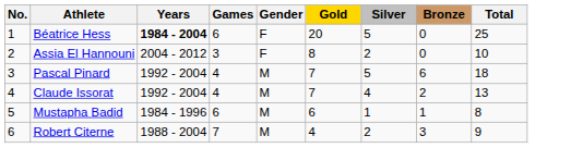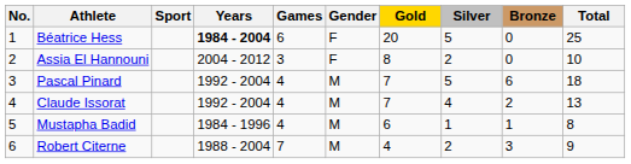 <table class="wikitable sortable">
 <tr>
 <th>No.</th>
 <th>Athlete</th>
+<th>Sport</th>
 <th>Years</th>
 <th>Games</th>
 <th>Gender</th>
 <th style="background:gold; width:4.0em; font-weight:bold;">Gold</th>
 <th style="background:silver; width:4.0em; font-weight:bold;">Silver</th>
 <th style="background:#c96; width:4.0em; font-weight:bold;">Bronze</th>
 <th style="width:4.0em;">Total</th>
 </tr>
 <tr>
 <td>1</td>
 <td><a href='#'>Béatrice Hess</a></td>
+<td></td>
 <td><strong>1984 - 2004</strong></td>
 <td>6</td>
 <td>F</td>
 <td>20</td>
 <td>5</td>
 <td>0</td>
 <td>25</td>
 </tr>
 <tr>
 <td>2</td>
 <td><a href='#'>Assia El Hannouni</a></td>
+<td></td>
 <td>2004 - 2012</td>
 <td>3</td>
 <td>F</td>
 <td>8</td>
 <td>2</td>
 <td>0</td>
 <td>10</td>
 </tr>
 <tr>
 <td>3</td>
 <td><a href='#'>Pascal Pinard</a></td>
+<td></td>
 <td>1992 - 2004</td>
 <td>4</td>
 <td>M</td>
 <td>7</td>
 <td>5</td>
 <td>6</td>
 <td>18</td>
 </tr>
 <tr>
 <td>4</td>
 <td><a href='#'>Claude Issorat</a></td>
+<td></td>
 <td>1992 - 2004</td>
 <td>4</td>
 <td>M</td>
 <td>7</td>
 <td>4</td>
 <td>2</td>
 <td>13</td>
 </tr>
 <tr>
 <td>5</td>
 <td><a href='#'>Mustapha Badid</a></td>
+<td></td>
 <td>1984 - 1996</td>
-<td>6</td>
+<td>4</td>
 <td>M</td>
 <td>6</td>
 <td>1</td>
 <td>1</td>
 <td>8</td>
 </tr>
 <tr>
 <td>6</td>
 <td><a href='#'>Robert Citerne</a></td>
+<td></td>
 <td>1988 - 2004</td>
 <td>7</td>
 <td>M</td>
 <td>4</td>
 <td>2</td>
 <td>3</td>
 <td>9</td>
 </tr>
 </table>
